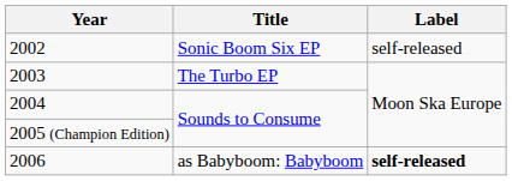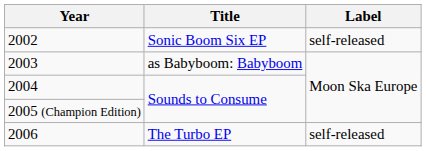 <table class="wikitable">
 <tr>
 <th>Year</th>
 <th>Title</th>
 <th>Label</th>
 </tr>
 <tr>
 <td>2002</td>
 <td><a href='#'>Sonic Boom Six EP</a></td>
 <td>self-released</td>
 </tr>
 <tr>
 <td>2003</td>
-<td><a href='#'>The Turbo EP</a></td>
+<td>as Babyboom: <a href='#'>Babyboom</a></td>
 <td rowspan=3>Moon Ska Europe</td>
 </tr>
 <tr>
 <td>2004</td>
 <td rowspan=2><a href='#'>Sounds to Consume</a></td>
 </tr>
 <tr>
 <td>2005 <small>(Champion Edition)</small></td>
 </tr>
 <tr>
 <td>2006</td>
-<td>as Babyboom: <a href='#'>Babyboom</a></td>
-<td><strong>self-released</strong></td>
+<td><a href='#'>The Turbo EP</a></td>
+<td>self-released</td>
 </tr>
 </table>
